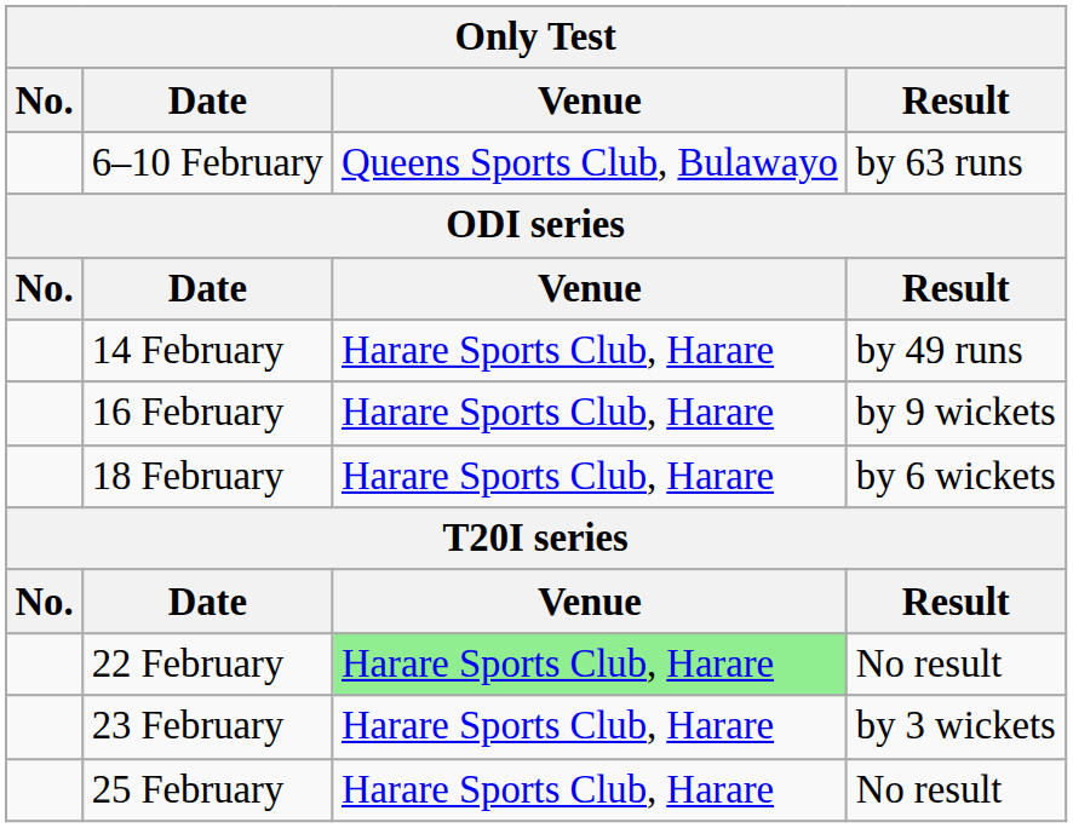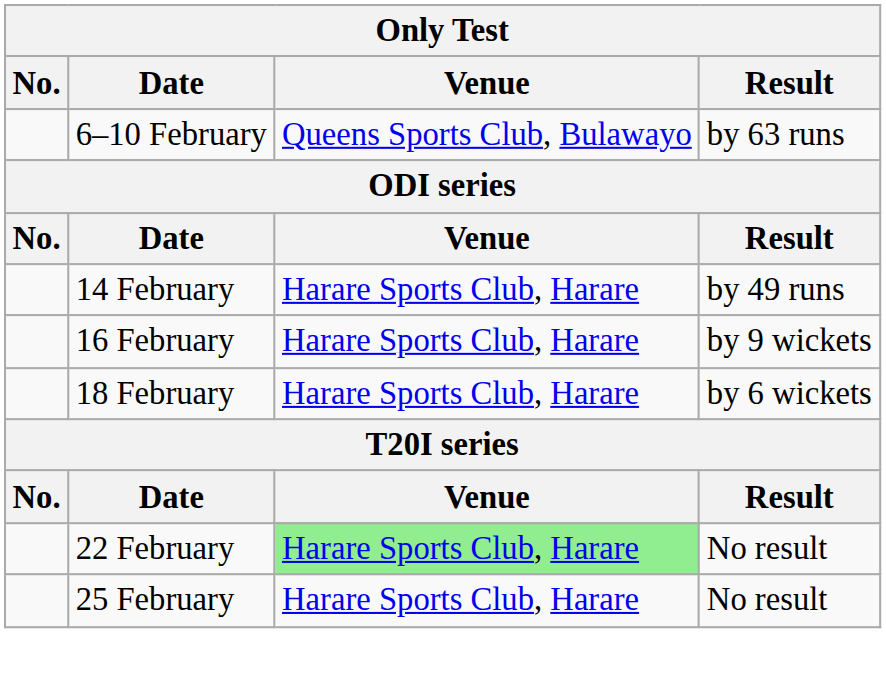 <table class="wikitable">
 <tr>
 <th colspan="4">Only Test</th>
 </tr>
 <tr>
 <th>No.</th>
 <th>Date</th>
 <th>Venue</th>
 <th>Result</th>
 </tr>
 <tr>
 <td></td>
 <td>6–10 February</td>
 <td><a href='#'>Queens Sports Club</a>, <a href='#'>Bulawayo</a></td>
 <td> by 63 runs</td>
 </tr>
 <tr>
 <th colspan="4">ODI series</th>
 </tr>
 <tr>
 <th>No.</th>
 <th>Date</th>
 <th>Venue</th>
 <th>Result</th>
 </tr>
 <tr>
 <td></td>
 <td>14 February</td>
 <td><a href='#'>Harare Sports Club</a>, <a href='#'>Harare</a></td>
 <td> by 49 runs</td>
 </tr>
 <tr>
 <td></td>
 <td>16 February</td>
 <td><a href='#'>Harare Sports Club</a>, <a href='#'>Harare</a></td>
 <td> by 9 wickets</td>
 </tr>
 <tr>
 <td></td>
 <td>18 February</td>
 <td><a href='#'>Harare Sports Club</a>, <a href='#'>Harare</a></td>
 <td> by 6 wickets</td>
 </tr>
 <tr>
 <th colspan="4">T20I series</th>
 </tr>
 <tr>
 <th>No.</th>
 <th>Date</th>
 <th>Venue</th>
 <th>Result</th>
 </tr>
 <tr>
 <td></td>
 <td>22 February</td>
 <td style="background: lightgreen;"><a href='#'>Harare Sports Club</a>, <a href='#'>Harare</a></td>
 <td>No result</td>
 </tr>
 <tr>
 <td></td>
-<td>23 February</td>
-<td><a href='#'>Harare Sports Club</a>, <a href='#'>Harare</a></td>
-<td> by 3 wickets</td>
-</tr>
-<tr>
-<td></td>
 <td>25 February</td>
 <td><a href='#'>Harare Sports Club</a>, <a href='#'>Harare</a></td>
 <td>No result</td>
 </tr>
 </table>
